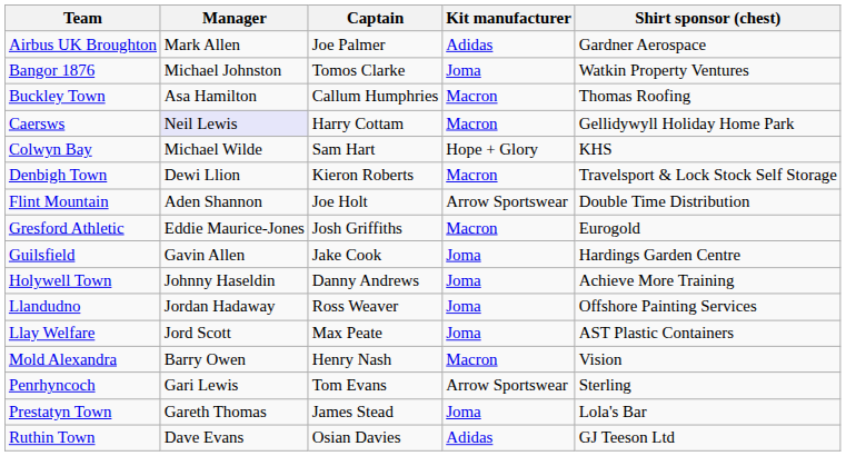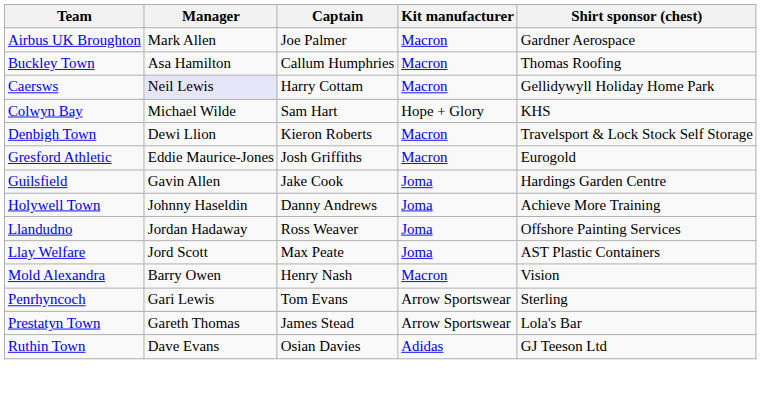 <table class="wikitable sortable" style="text-align:left;">
 <tr>
 <th>Team</th>
 <th>Manager</th>
 <th>Captain</th>
 <th>Kit manufacturer</th>
 <th>Shirt sponsor (chest)</th>
 </tr>
 <tr>
 <td><a href='#'>Airbus UK Broughton</a></td>
 <td> Mark Allen</td>
 <td> Joe Palmer</td>
-<td><a href='#'>Adidas</a></td>
+<td><a href='#'>Macron</a></td>
 <td>Gardner Aerospace</td>
-</tr>
-<tr>
-<td><a href='#'>Bangor 1876</a></td>
-<td> Michael Johnston</td>
-<td> Tomos Clarke</td>
-<td><a href='#'>Joma</a></td>
-<td>Watkin Property Ventures</td>
 </tr>
 <tr>
 <td><a href='#'>Buckley Town</a></td>
 <td> Asa Hamilton</td>
 <td> Callum Humphries</td>
 <td><a href='#'>Macron</a></td>
 <td>Thomas Roofing</td>
 </tr>
 <tr>
 <td><a href='#'>Caersws</a></td>
 <td style="background: lavender;"> Neil Lewis</td>
 <td> Harry Cottam</td>
 <td><a href='#'>Macron</a></td>
 <td>Gellidywyll Holiday Home Park</td>
 </tr>
 <tr>
 <td><a href='#'>Colwyn Bay</a></td>
 <td> Michael Wilde</td>
 <td> Sam Hart</td>
 <td>Hope + Glory</td>
 <td>KHS</td>
 </tr>
 <tr>
 <td><a href='#'>Denbigh Town</a></td>
 <td> Dewi Llion</td>
 <td> Kieron Roberts</td>
 <td><a href='#'>Macron</a></td>
 <td>Travelsport & Lock Stock Self Storage</td>
-</tr>
-<tr>
-<td><a href='#'>Flint Mountain</a></td>
-<td> Aden Shannon</td>
-<td> Joe Holt</td>
-<td>Arrow Sportswear</td>
-<td>Double Time Distribution</td>
 </tr>
 <tr>
 <td><a href='#'>Gresford Athletic</a></td>
 <td> Eddie Maurice-Jones</td>
 <td> Josh Griffiths</td>
 <td><a href='#'>Macron</a></td>
 <td>Eurogold</td>
 </tr>
 <tr>
 <td><a href='#'>Guilsfield</a></td>
 <td> Gavin Allen</td>
 <td> Jake Cook</td>
 <td><a href='#'>Joma</a></td>
 <td>Hardings Garden Centre</td>
 </tr>
 <tr>
 <td><a href='#'>Holywell Town</a></td>
 <td> Johnny Haseldin</td>
 <td> Danny Andrews</td>
 <td><a href='#'>Joma</a></td>
 <td>Achieve More Training</td>
 </tr>
 <tr>
 <td><a href='#'>Llandudno</a></td>
 <td> Jordan Hadaway</td>
 <td> Ross Weaver</td>
 <td><a href='#'>Joma</a></td>
 <td>Offshore Painting Services</td>
 </tr>
 <tr>
 <td><a href='#'>Llay Welfare</a></td>
 <td> Jord Scott</td>
 <td> Max Peate</td>
 <td><a href='#'>Joma</a></td>
 <td>AST Plastic Containers</td>
 </tr>
 <tr>
 <td><a href='#'>Mold Alexandra</a></td>
 <td> Barry Owen</td>
 <td> Henry Nash</td>
 <td><a href='#'>Macron</a></td>
 <td>Vision</td>
 </tr>
 <tr>
 <td><a href='#'>Penrhyncoch</a></td>
 <td> Gari Lewis</td>
 <td> Tom Evans</td>
 <td>Arrow Sportswear</td>
 <td>Sterling</td>
 </tr>
 <tr>
 <td><a href='#'>Prestatyn Town</a></td>
 <td> Gareth Thomas</td>
 <td> James Stead</td>
-<td><a href='#'>Joma</a></td>
+<td>Arrow Sportswear</td>
 <td>Lola's Bar</td>
 </tr>
 <tr>
 <td><a href='#'>Ruthin Town</a></td>
 <td> Dave Evans</td>
 <td> Osian Davies</td>
 <td><a href='#'>Adidas</a></td>
 <td>GJ Teeson Ltd</td>
 </tr>
 </table>
